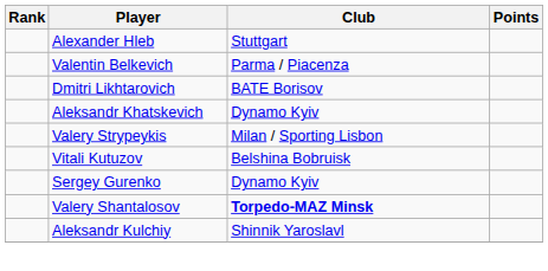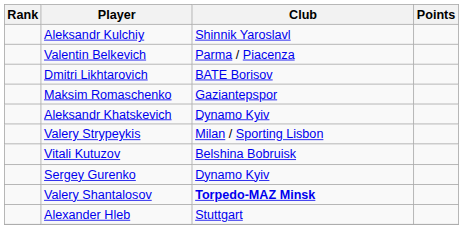 <table class="wikitable" style="font-size:95%;">
 <tr>
 <th>Rank</th>
 <th width="175pt">Player</th>
 <th width="260pt">Club</th>
 <th>Points</th>
 </tr>
 <tr>
 <td></td>
-<td><a href='#'>Alexander Hleb</a></td>
-<td> <a href='#'>Stuttgart</a></td>
+<td><a href='#'>Aleksandr Kulchiy</a></td>
+<td> <a href='#'>Shinnik Yaroslavl</a></td>
 <td></td>
 </tr>
 <tr>
 <td></td>
 <td><a href='#'>Valentin Belkevich</a></td>
 <td> <a href='#'>Parma</a> /  <a href='#'>Piacenza</a></td>
 <td></td>
 </tr>
 <tr>
 <td></td>
 <td><a href='#'>Dmitri Likhtarovich</a></td>
 <td> <a href='#'>BATE Borisov</a></td>
+<td></td>
+</tr>
+<tr>
+<td></td>
+<td><a href='#'>Maksim Romaschenko</a></td>
+<td> <a href='#'>Gaziantepspor</a></td>
 <td></td>
 </tr>
 <tr>
 <td></td>
 <td><a href='#'>Aleksandr Khatskevich</a></td>
 <td> <a href='#'>Dynamo Kyiv</a></td>
 <td></td>
 </tr>
 <tr>
 <td></td>
 <td><a href='#'>Valery Strypeykis</a></td>
 <td> <a href='#'>Milan</a> /  <a href='#'>Sporting Lisbon</a></td>
 <td></td>
 </tr>
 <tr>
 <td></td>
 <td><a href='#'>Vitali Kutuzov</a></td>
 <td> <a href='#'>Belshina Bobruisk</a></td>
 <td></td>
 </tr>
 <tr>
 <td></td>
 <td><a href='#'>Sergey Gurenko</a></td>
 <td> <a href='#'>Dynamo Kyiv</a></td>
 <td></td>
 </tr>
 <tr>
 <td></td>
 <td><a href='#'>Valery Shantalosov</a></td>
 <td><strong> <a href='#'>Torpedo-MAZ Minsk</a></strong></td>
 <td></td>
 </tr>
 <tr>
 <td></td>
-<td><a href='#'>Aleksandr Kulchiy</a></td>
-<td> <a href='#'>Shinnik Yaroslavl</a></td>
+<td><a href='#'>Alexander Hleb</a></td>
+<td> <a href='#'>Stuttgart</a></td>
 <td></td>
 </tr>
 <tr>
 </tr>
 </table>
